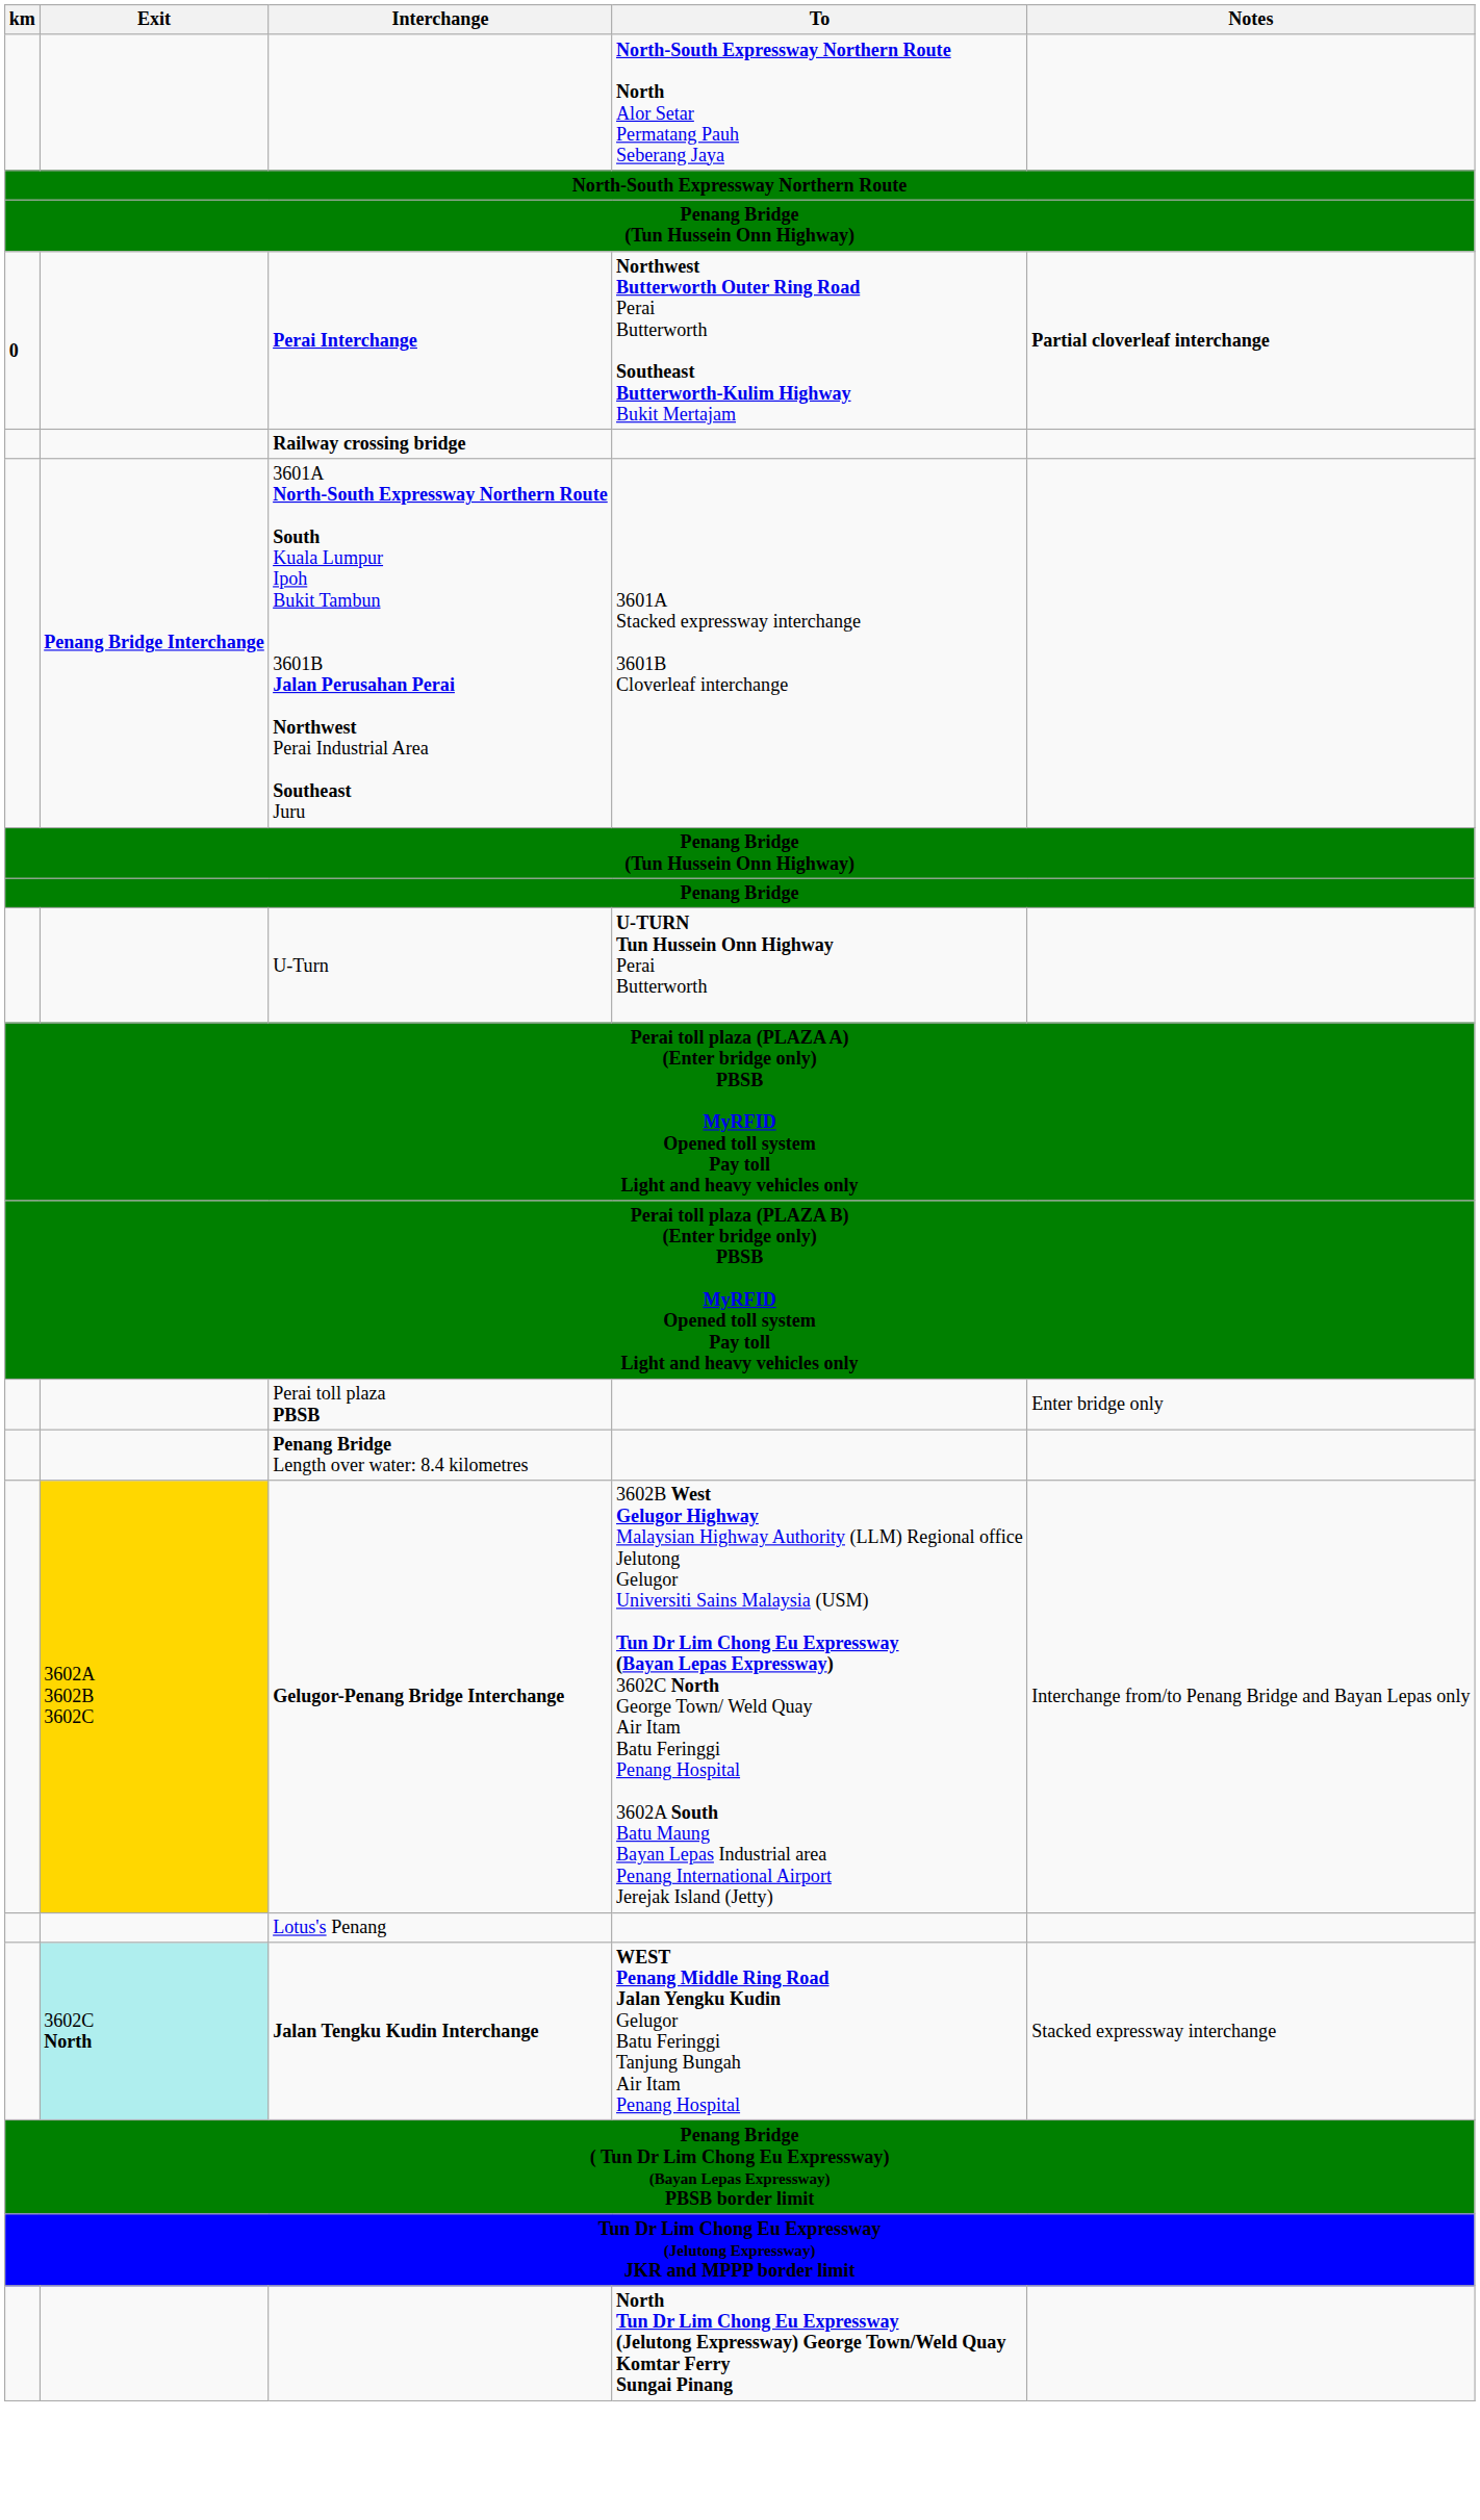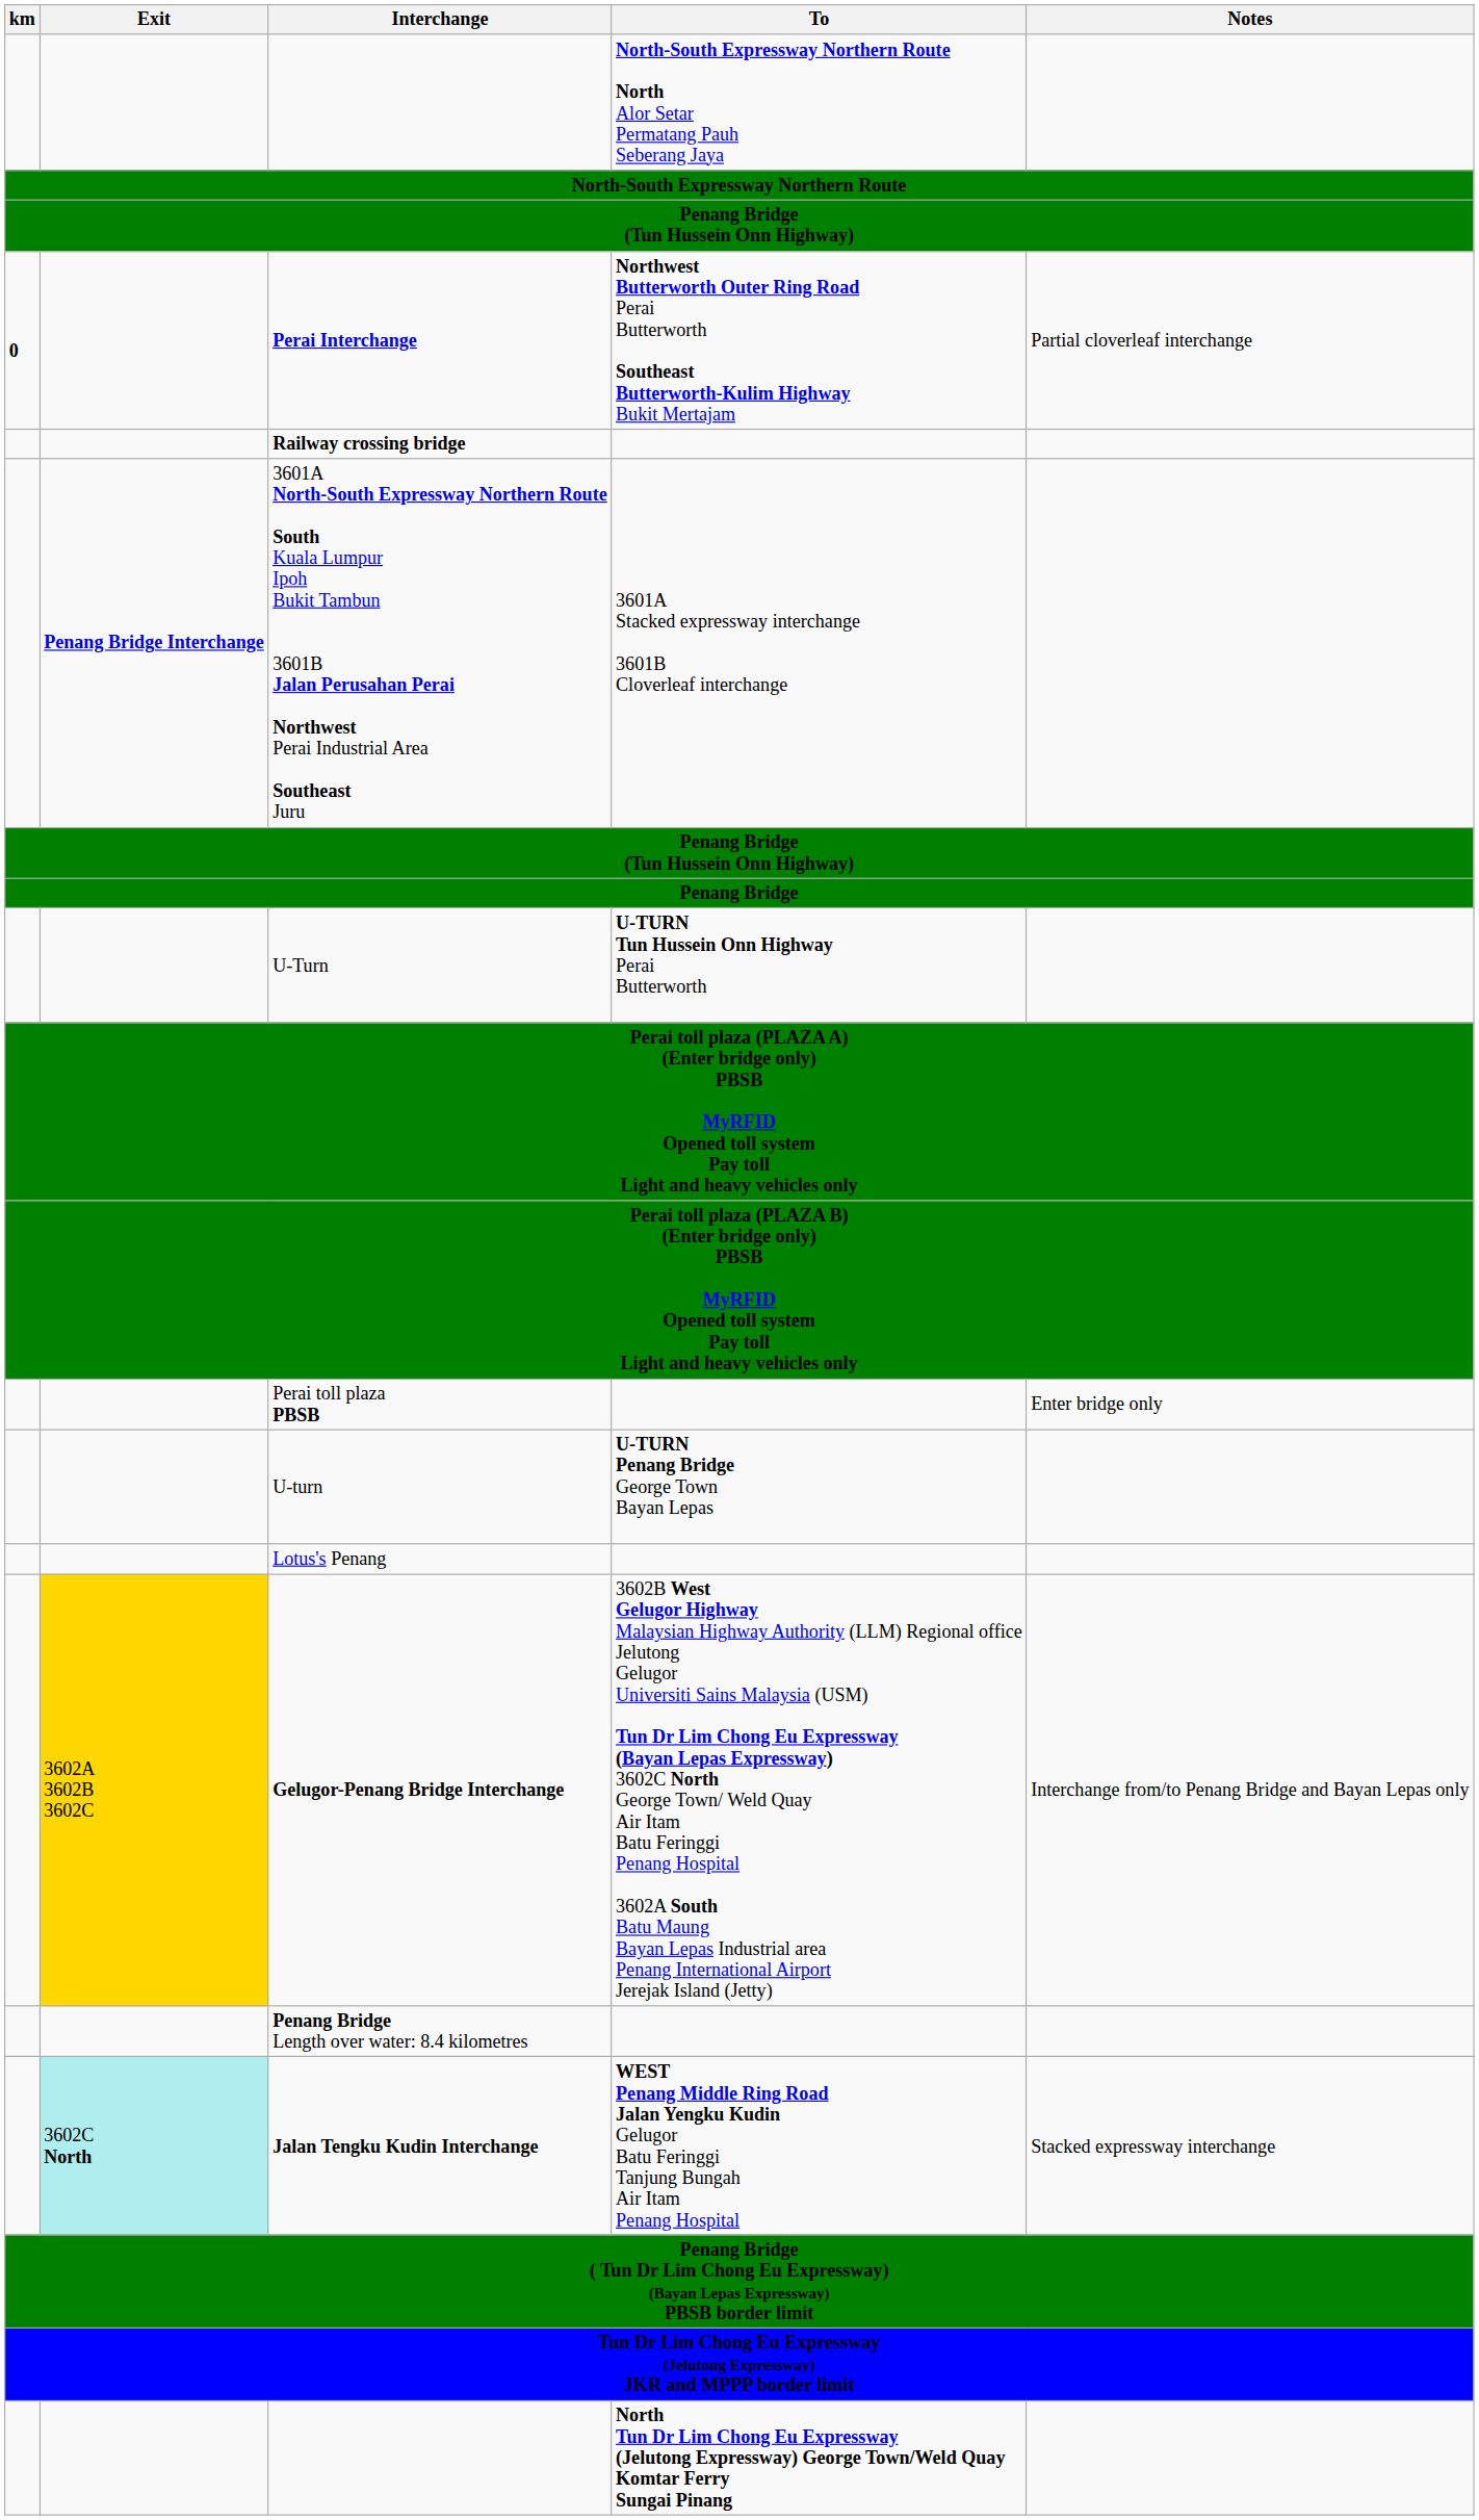 <table class=wikitable>
 <tr>
 <th>km</th>
 <th>Exit</th>
 <th>Interchange</th>
 <th>To</th>
 <th>Notes</th>
 </tr>
 <tr>
 <td></td>
 <td></td>
 <td></td>
 <td>  <strong><a href='#'>North-South Expressway Northern Route</a></strong><br><br><strong>North</strong><br><a href='#'>Alor Setar</a><br><a href='#'>Permatang Pauh</a><br><a href='#'>Seberang Jaya</a></td>
 <td></td>
 </tr>
 <tr>
 <td colspan="5" style="text-align:center" bgcolor="green"><strong><span>  North-South Expressway Northern Route</span></strong></td>
 </tr>
 <tr>
 <td colspan="5" style="text-align:center" bgcolor="green"><strong><span>  Penang Bridge<br>(Tun Hussein Onn Highway)</span></strong></td>
 </tr>
 <tr>
 <td><br><strong>0</strong></td>
 <td></td>
 <td><strong><a href='#'>Perai Interchange</a></strong></td>
 <td><strong>Northwest</strong><br><strong>  <a href='#'>Butterworth Outer Ring Road</a></strong><br> Perai<br> Butterworth<br><br><strong>Southeast</strong><br> <strong><a href='#'>Butterworth-Kulim Highway</a></strong><br> <a href='#'>Bukit Mertajam</a></td>
-<td><strong>Partial cloverleaf interchange</strong></td>
+<td>Partial cloverleaf interchange</td>
 </tr>
 <tr>
 <td></td>
 <td></td>
 <td><strong>Railway crossing bridge</strong></td>
 <td></td>
 <td></td>
 </tr>
 <tr>
 <td></td>
 <td 3601A><strong><a href='#'>Penang Bridge Interchange</a></strong></td>
 <td>3601A<br>  <strong><a href='#'>North-South Expressway Northern Route</a></strong><br><br><strong>South</strong><br><a href='#'>Kuala Lumpur</a><br><a href='#'>Ipoh</a><br><a href='#'>Bukit Tambun</a><br><br><br>3601B<br> <strong><a href='#'>Jalan Perusahan Perai</a></strong><br><br><strong>Northwest</strong><br>Perai Industrial Area<br><br><strong>Southeast</strong><br>Juru</td>
 <td>3601A<br>Stacked expressway interchange<br><br>3601B<br>Cloverleaf interchange</td>
 <td></td>
 </tr>
 <tr>
 <td colspan="5" style="text-align:center" bgcolor="green"><strong><span>  Penang Bridge<br>(Tun Hussein Onn Highway)</span></strong></td>
 </tr>
 <tr>
 <td colspan="5" style="text-align:center" bgcolor="green"><strong><span> Penang Bridge</span></strong></td>
 </tr>
 <tr>
 <td></td>
 <td></td>
 <td>U-Turn</td>
 <td><strong>U-TURN</strong><br> <strong>Tun Hussein Onn Highway</strong><br>Perai<br>Butterworth<br><br> </td>
 <td></td>
 </tr>
 <tr>
 <td colspan="5" style="text-align:center" bgcolor="green"><strong><span>Perai toll plaza (PLAZA A)<br>(Enter bridge only)<br>PBSB<br><br>   <a href='#'><span>My</span><span>RFID</span></a><br>Opened toll system<br>Pay toll<br>Light and heavy vehicles only</span></strong></td>
 </tr>
 <tr>
 <td colspan="5" style="text-align:center" bgcolor="green"><strong><span>Perai toll plaza (PLAZA B)<br>(Enter bridge only)<br>PBSB<br><br>   <a href='#'><span>My</span><span>RFID</span></a><br>Opened toll system<br>Pay toll<br>Light and heavy vehicles only</span></strong></td>
 </tr>
 <tr>
 <td></td>
 <td></td>
 <td> Perai toll plaza<br><strong>PBSB</strong></td>
 <td> </td>
 <td>Enter bridge only</td>
 </tr>
 <tr>
 <td></td>
 <td></td>
-<td><strong>Penang Bridge</strong><br>Length over water: 8.4 kilometres</td>
+<td>U-turn</td>
+<td><strong>U-TURN</strong><br> <strong>Penang Bridge</strong><br>George Town<br>Bayan Lepas<br><br> </td>
+<td></td>
+</tr>
+<tr>
+<td></td>
+<td></td>
+<td><a href='#'>Lotus's</a> Penang</td>
 <td></td>
 <td></td>
 </tr>
 <tr>
 <td></td>
 <td style="background: gold;">3602A<br>3602B<br>3602C</td>
 <td><strong>Gelugor-Penang Bridge Interchange</strong></td>
 <td>3602B <strong>West</strong><br> <strong><a href='#'>Gelugor Highway</a></strong><br><a href='#'>Malaysian Highway Authority</a> (LLM) Regional office<br>Jelutong<br>Gelugor<br><a href='#'>Universiti Sains Malaysia</a> (USM) <br><br> <strong><a href='#'>Tun Dr Lim Chong Eu Expressway</a></strong><br><strong>(<a href='#'>Bayan Lepas Expressway</a>)</strong><br>3602C <strong>North</strong><br>George Town/ Weld Quay<br>Air Itam<br>Batu Feringgi<br><a href='#'>Penang Hospital</a> <br><br>3602A <strong>South</strong><br><a href='#'>Batu Maung</a><br><a href='#'>Bayan Lepas</a> Industrial area<br><a href='#'>Penang International Airport</a> <br>Jerejak Island (Jetty)</td>
 <td>Interchange from/to Penang Bridge and Bayan Lepas only</td>
 </tr>
 <tr>
 <td></td>
 <td></td>
-<td><a href='#'>Lotus's</a> Penang</td>
+<td><strong>Penang Bridge</strong><br>Length over water: 8.4 kilometres</td>
 <td></td>
 <td></td>
 </tr>
 <tr>
 <td></td>
 <td style="background: paleturquoise;">3602C<br><strong>North</strong></td>
 <td><strong>Jalan Tengku Kudin Interchange</strong></td>
 <td><strong>WEST</strong><br> <strong><a href='#'>Penang Middle Ring Road</a></strong><br><strong>Jalan Yengku Kudin</strong><br>Gelugor<br>Batu Feringgi<br>Tanjung Bungah<br>Air Itam<br><a href='#'>Penang Hospital</a> </td>
 <td>Stacked expressway interchange</td>
 </tr>
 <tr>
 <td colspan="5" style="text-align:center" bgcolor="green"><strong><span> Penang Bridge<br>( Tun Dr Lim Chong Eu Expressway)<br><small>(Bayan Lepas Expressway)</small><br>PBSB border limit</span></strong></td>
 </tr>
 <tr>
 <td colspan="5" style="text-align:center" bgcolor="blue"><strong><span> Tun Dr Lim Chong Eu Expressway<br><small>(Jelutong Expressway)</small><br>JKR and MPPP border limit</span></strong></td>
 </tr>
 <tr>
 <td></td>
 <td></td>
 <td></td>
 <td><strong>North</strong><br> <strong><a href='#'>Tun Dr Lim Chong Eu Expressway</a></strong><br><strong>(Jelutong Expressway) George Town/Weld Quay<br>Komtar Ferry<br>Sungai Pinang</strong></td>
 <td></td>
 </tr>
 </table>
